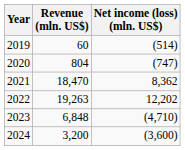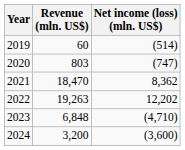 <table class="wikitable float-left" style="text-align: right;">
 <tr>
 <th>Year</th>
 <th>Revenue<br>(mln. US$)</th>
 <th>Net income (loss)<br>(mln. US$)</th>
 </tr>
 <tr>
 <td>2019</td>
 <td>60</td>
 <td>(514)</td>
 </tr>
 <tr>
 <td>2020</td>
-<td>804</td>
+<td>803</td>
 <td>(747)</td>
 </tr>
 <tr>
 <td>2021</td>
 <td>18,470</td>
 <td>8,362</td>
 </tr>
 <tr>
 <td>2022</td>
 <td>19,263</td>
 <td>12,202</td>
 </tr>
 <tr>
 <td>2023</td>
 <td>6,848</td>
 <td>(4,710)</td>
 </tr>
 <tr>
 <td>2024</td>
 <td>3,200</td>
 <td>(3,600)</td>
 </tr>
 </table>
